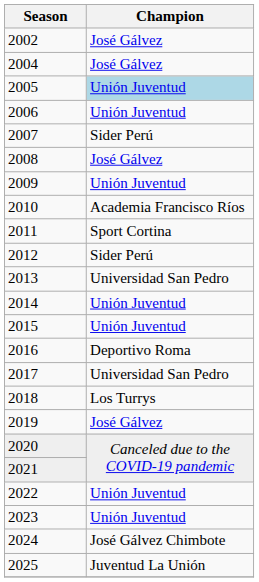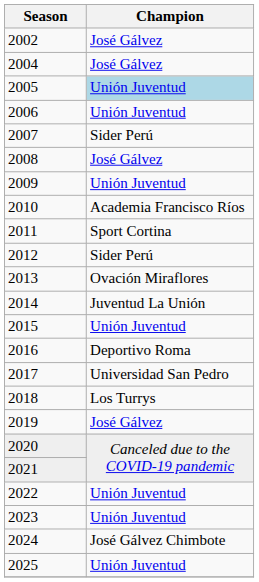 <table class="wikitable sortable">
 <tr>
 <th width=80px>Season</th>
 <th width=170px>Champion</th>
 </tr>
 <tr>
 <td>2002</td>
 <td><a href='#'>José Gálvez</a></td>
 </tr>
 <tr>
 <td>2004</td>
 <td><a href='#'>José Gálvez</a></td>
 </tr>
 <tr>
 <td>2005</td>
 <td style="background: lightblue;"><a href='#'>Unión Juventud</a></td>
 </tr>
 <tr>
 <td>2006</td>
 <td><a href='#'>Unión Juventud</a></td>
 </tr>
 <tr>
 <td>2007</td>
 <td>Sider Perú</td>
 </tr>
 <tr>
 <td>2008</td>
 <td><a href='#'>José Gálvez</a></td>
 </tr>
 <tr>
 <td>2009</td>
 <td><a href='#'>Unión Juventud</a></td>
 </tr>
 <tr>
 <td>2010</td>
 <td>Academia Francisco Ríos</td>
 </tr>
 <tr>
 <td>2011</td>
 <td>Sport Cortina</td>
 </tr>
 <tr>
 <td>2012</td>
 <td>Sider Perú</td>
 </tr>
 <tr>
 <td>2013</td>
-<td>Universidad San Pedro</td>
+<td>Ovación Miraflores</td>
 </tr>
 <tr>
 <td>2014</td>
-<td><a href='#'>Unión Juventud</a></td>
+<td>Juventud La Unión</td>
 </tr>
 <tr>
 <td>2015</td>
 <td><a href='#'>Unión Juventud</a></td>
 </tr>
 <tr>
 <td>2016</td>
 <td>Deportivo Roma</td>
 </tr>
 <tr>
 <td>2017</td>
 <td>Universidad San Pedro</td>
 </tr>
 <tr>
 <td>2018</td>
 <td>Los Turrys</td>
 </tr>
 <tr>
 <td>2019</td>
 <td><a href='#'>José Gálvez</a></td>
 </tr>
 <tr bgcolor=#efefef>
 <td>2020</td>
 <td rowspan=2 colspan="1" align=center><em>Canceled due to the <a href='#'>COVID-19 pandemic</a></em></td>
 </tr>
 <tr bgcolor=#efefef>
 <td>2021</td>
 </tr>
 <tr>
 <td>2022</td>
 <td><a href='#'>Unión Juventud</a></td>
 </tr>
 <tr>
 <td>2023</td>
 <td><a href='#'>Unión Juventud</a></td>
 </tr>
 <tr>
 <td>2024</td>
 <td>José Gálvez Chimbote</td>
 </tr>
 <tr>
 <td>2025</td>
-<td>Juventud La Unión</td>
+<td><a href='#'>Unión Juventud</a></td>
 </tr>
 <tr>
 </tr>
 </table>
